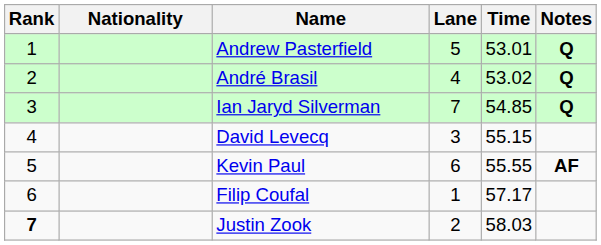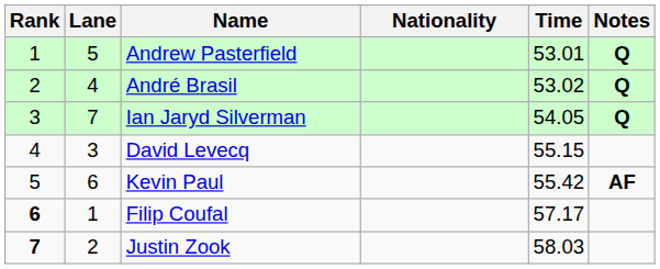 <table class="wikitable sortable" style="text-align:center">
 <tr>
 <th>Rank</th>
+<th>Lane</th>
+<th style="width:180px">Name</th>
 <th style="width:125px">Nationality</th>
-<th style="width:180px">Name</th>
-<th>Lane</th>
 <th>Time</th>
 <th>Notes</th>
 </tr>
 <tr style="background:#cfc;">
 <td>1</td>
+<td>5</td>
+<td style="text-align:left;"><a href='#'>Andrew Pasterfield</a></td>
 <td style="text-align:left;"></td>
-<td style="text-align:left;"><a href='#'>Andrew Pasterfield</a></td>
-<td>5</td>
 <td>53.01</td>
 <td><strong>Q</strong></td>
 </tr>
 <tr style="background:#cfc;">
 <td>2</td>
+<td>4</td>
+<td style="text-align:left;"><a href='#'>André Brasil</a></td>
 <td style="text-align:left;"></td>
-<td style="text-align:left;"><a href='#'>André Brasil</a></td>
-<td>4</td>
 <td>53.02</td>
 <td><strong>Q</strong></td>
 </tr>
 <tr style="background:#cfc;">
 <td>3</td>
+<td>7</td>
+<td style="text-align:left;"><a href='#'>Ian Jaryd Silverman</a></td>
 <td style="text-align:left;"></td>
-<td style="text-align:left;"><a href='#'>Ian Jaryd Silverman</a></td>
-<td>7</td>
-<td>54.85</td>
+<td>54.05</td>
 <td><strong>Q</strong></td>
 </tr>
 <tr>
 <td>4</td>
+<td>3</td>
+<td style="text-align:left;"><a href='#'>David Levecq</a></td>
 <td style="text-align:left;"></td>
-<td style="text-align:left;"><a href='#'>David Levecq</a></td>
-<td>3</td>
 <td>55.15</td>
 <td></td>
 </tr>
 <tr>
 <td>5</td>
+<td>6</td>
+<td style="text-align:left;"><a href='#'>Kevin Paul</a></td>
 <td style="text-align:left;"></td>
-<td style="text-align:left;"><a href='#'>Kevin Paul</a></td>
-<td>6</td>
-<td>55.55</td>
+<td>55.42</td>
 <td><strong>AF</strong></td>
 </tr>
 <tr>
-<td>6</td>
+<td><strong>6</strong></td>
+<td>1</td>
+<td style="text-align:left;"><a href='#'>Filip Coufal</a></td>
 <td style="text-align:left;"></td>
-<td style="text-align:left;"><a href='#'>Filip Coufal</a></td>
-<td>1</td>
 <td>57.17</td>
 <td></td>
 </tr>
 <tr>
 <td><strong>7</strong></td>
+<td>2</td>
+<td style="text-align:left;"><a href='#'>Justin Zook</a></td>
 <td style="text-align:left;"></td>
-<td style="text-align:left;"><a href='#'>Justin Zook</a></td>
-<td>2</td>
 <td>58.03</td>
 <td></td>
 </tr>
 </table>
